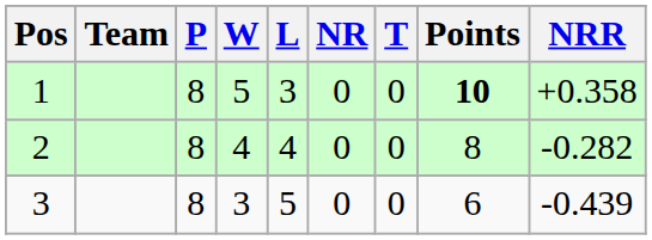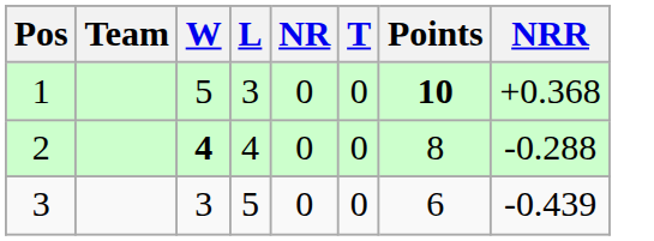 <table class="wikitable">
 <tr>
 <th>Pos</th>
 <th>Team</th>
-<th><a href='#'>P</a></th>
 <th><a href='#'>W</a></th>
 <th><a href='#'>L</a></th>
 <th><a href='#'>NR</a></th>
 <th><a href='#'>T</a></th>
 <th>Points</th>
 <th><a href='#'>NRR</a></th>
 </tr>
 <tr align="center" bgcolor="#ccffcc">
 <td>1</td>
 <td align="left"></td>
-<td>8</td>
 <td>5</td>
 <td>3</td>
 <td>0</td>
 <td>0</td>
 <td><strong>10</strong></td>
-<td>+0.358</td>
+<td>+0.368</td>
 </tr>
 <tr align="center" bgcolor="#ccffcc">
 <td>2</td>
 <td align="left"></td>
-<td>8</td>
-<td>4</td>
+<td><strong>4</strong></td>
 <td>4</td>
 <td>0</td>
 <td>0</td>
 <td>8</td>
-<td>-0.282</td>
+<td>-0.288</td>
 </tr>
 <tr align="center">
 <td>3</td>
 <td align="left"></td>
-<td>8</td>
 <td>3</td>
 <td>5</td>
 <td>0</td>
 <td>0</td>
 <td>6</td>
 <td>-0.439</td>
 </tr>
 </table>
